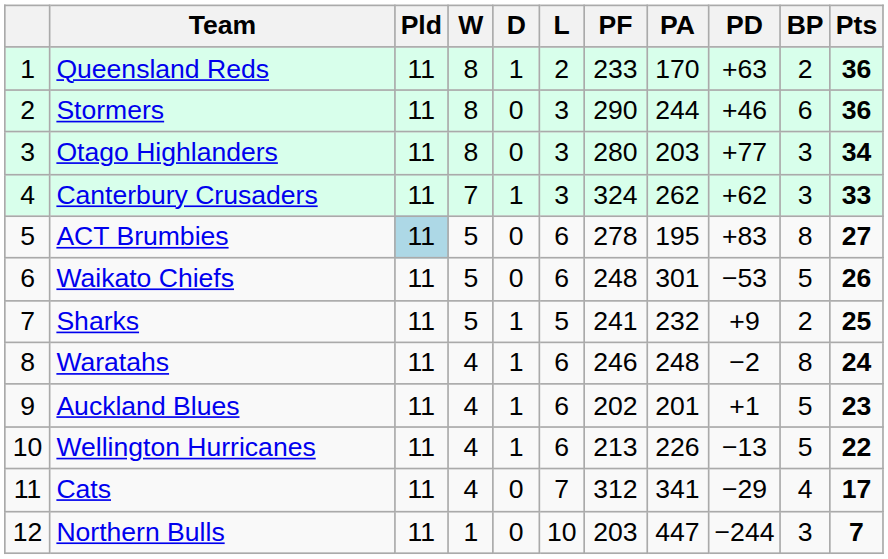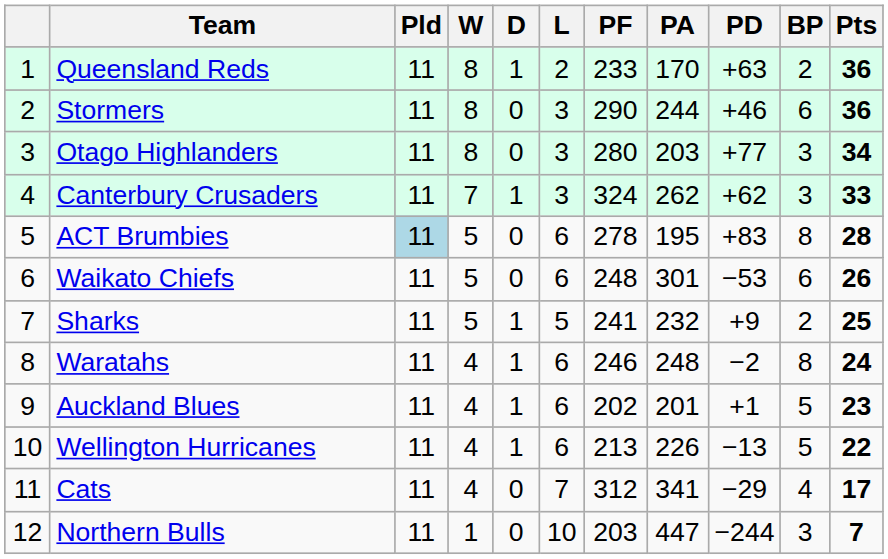 <table class="wikitable sortable" style="float:left; margin-right:15px; text-align: center;">
 <tr>
 <th width="20"></th>
 <th width="200">Team</th>
 <th width="20">Pld</th>
 <th width="20">W</th>
 <th width="20">D</th>
 <th width="20">L</th>
 <th width="30">PF</th>
 <th width="30">PA</th>
 <th width="30">PD</th>
 <th width="20">BP</th>
 <th width="20">Pts</th>
 </tr>
 <tr bgcolor=#d8ffeb align=center>
 <td>1</td>
 <td align=left> <a href='#'>Queensland Reds</a></td>
 <td>11</td>
 <td>8</td>
 <td>1</td>
 <td>2</td>
 <td>233</td>
 <td>170</td>
 <td>+63</td>
 <td>2</td>
 <td><strong>36</strong></td>
 </tr>
 <tr bgcolor=#d8ffeb align=center>
 <td>2</td>
 <td align=left> <a href='#'>Stormers</a></td>
 <td>11</td>
 <td>8</td>
 <td>0</td>
 <td>3</td>
 <td>290</td>
 <td>244</td>
 <td>+46</td>
 <td>6</td>
 <td><strong>36</strong></td>
 </tr>
 <tr bgcolor=#d8ffeb align=center>
 <td>3</td>
 <td align=left> <a href='#'>Otago Highlanders</a></td>
 <td>11</td>
 <td>8</td>
 <td>0</td>
 <td>3</td>
 <td>280</td>
 <td>203</td>
 <td>+77</td>
 <td>3</td>
 <td><strong>34</strong></td>
 </tr>
 <tr bgcolor=#d8ffeb align=center>
 <td>4</td>
 <td align=left> <a href='#'>Canterbury Crusaders</a></td>
 <td>11</td>
 <td>7</td>
 <td>1</td>
 <td>3</td>
 <td>324</td>
 <td>262</td>
 <td>+62</td>
 <td>3</td>
 <td><strong>33</strong></td>
 </tr>
 <tr>
 <td>5</td>
 <td align=left> <a href='#'>ACT Brumbies</a></td>
 <td style="background: lightblue;">11</td>
 <td>5</td>
 <td>0</td>
 <td>6</td>
 <td>278</td>
 <td>195</td>
 <td>+83</td>
 <td>8</td>
-<td><strong>27</strong></td>
+<td><strong>28</strong></td>
 </tr>
 <tr>
 <td>6</td>
 <td align=left> <a href='#'>Waikato Chiefs</a></td>
 <td>11</td>
 <td>5</td>
 <td>0</td>
 <td>6</td>
 <td>248</td>
 <td>301</td>
 <td>−53</td>
-<td>5</td>
+<td>6</td>
 <td><strong>26</strong></td>
 </tr>
 <tr>
 <td>7</td>
 <td align=left> <a href='#'>Sharks</a></td>
 <td>11</td>
 <td>5</td>
 <td>1</td>
 <td>5</td>
 <td>241</td>
 <td>232</td>
 <td>+9</td>
 <td>2</td>
 <td><strong>25</strong></td>
 </tr>
 <tr>
 <td>8</td>
 <td align=left> <a href='#'>Waratahs</a></td>
 <td>11</td>
 <td>4</td>
 <td>1</td>
 <td>6</td>
 <td>246</td>
 <td>248</td>
 <td>−2</td>
 <td>8</td>
 <td><strong>24</strong></td>
 </tr>
 <tr>
 <td>9</td>
 <td align=left> <a href='#'>Auckland Blues</a></td>
 <td>11</td>
 <td>4</td>
 <td>1</td>
 <td>6</td>
 <td>202</td>
 <td>201</td>
 <td>+1</td>
 <td>5</td>
 <td><strong>23</strong></td>
 </tr>
 <tr>
 <td>10</td>
 <td align=left> <a href='#'>Wellington Hurricanes</a></td>
 <td>11</td>
 <td>4</td>
 <td>1</td>
 <td>6</td>
 <td>213</td>
 <td>226</td>
 <td>−13</td>
 <td>5</td>
 <td><strong>22</strong></td>
 </tr>
 <tr>
 <td>11</td>
 <td align=left> <a href='#'>Cats</a></td>
 <td>11</td>
 <td>4</td>
 <td>0</td>
 <td>7</td>
 <td>312</td>
 <td>341</td>
 <td>−29</td>
 <td>4</td>
 <td><strong>17</strong></td>
 </tr>
 <tr>
 <td>12</td>
 <td align=left> <a href='#'>Northern Bulls</a></td>
 <td>11</td>
 <td>1</td>
 <td>0</td>
 <td>10</td>
 <td>203</td>
 <td>447</td>
 <td>−244</td>
 <td>3</td>
 <td><strong>7</strong></td>
 </tr>
 </table>
